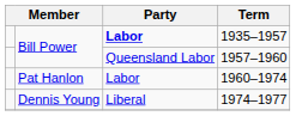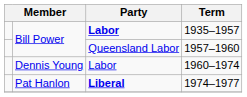 <table class="wikitable">
 <tr>
 <th colspan="2">Member</th>
 <th>Party</th>
 <th>Term</th>
 </tr>
 <tr>
 <td> </td>
 <td rowspan="2"><a href='#'>Bill Power</a></td>
 <td><strong><a href='#'>Labor</a></strong></td>
 <td>1935–1957</td>
 </tr>
 <tr>
 <td> </td>
 <td><a href='#'>Queensland Labor</a></td>
 <td>1957–1960</td>
 </tr>
 <tr>
 <td> </td>
-<td><a href='#'>Pat Hanlon</a></td>
+<td><a href='#'>Dennis Young</a></td>
 <td><a href='#'>Labor</a></td>
 <td>1960–1974</td>
 </tr>
 <tr>
 <td> </td>
-<td><a href='#'>Dennis Young</a></td>
-<td><a href='#'>Liberal</a></td>
+<td><a href='#'>Pat Hanlon</a></td>
+<td><strong><a href='#'>Liberal</a></strong></td>
 <td>1974–1977</td>
 </tr>
 <tr>
 </tr>
 </table>
